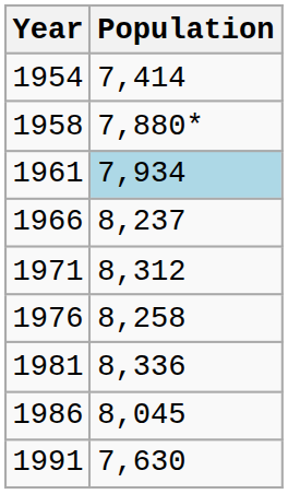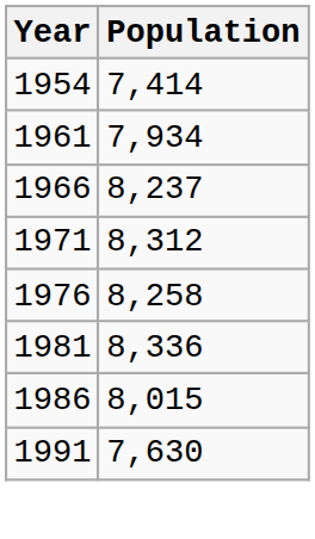 <table class="wikitable">
 <tr>
 <th>Year</th>
 <th>Population</th>
 </tr>
 <tr>
 <td>1954</td>
 <td>7,414</td>
 </tr>
 <tr>
-<td>1958</td>
-<td>7,880*</td>
-</tr>
-<tr>
 <td>1961</td>
-<td style="background: lightblue;">7,934</td>
+<td>7,934</td>
 </tr>
 <tr>
 <td>1966</td>
 <td>8,237</td>
 </tr>
 <tr>
 <td>1971</td>
 <td>8,312</td>
 </tr>
 <tr>
 <td>1976</td>
 <td>8,258</td>
 </tr>
 <tr>
 <td>1981</td>
 <td>8,336</td>
 </tr>
 <tr>
 <td>1986</td>
-<td>8,045</td>
+<td>8,015</td>
 </tr>
 <tr>
 <td>1991</td>
 <td>7,630</td>
 </tr>
 </table>
